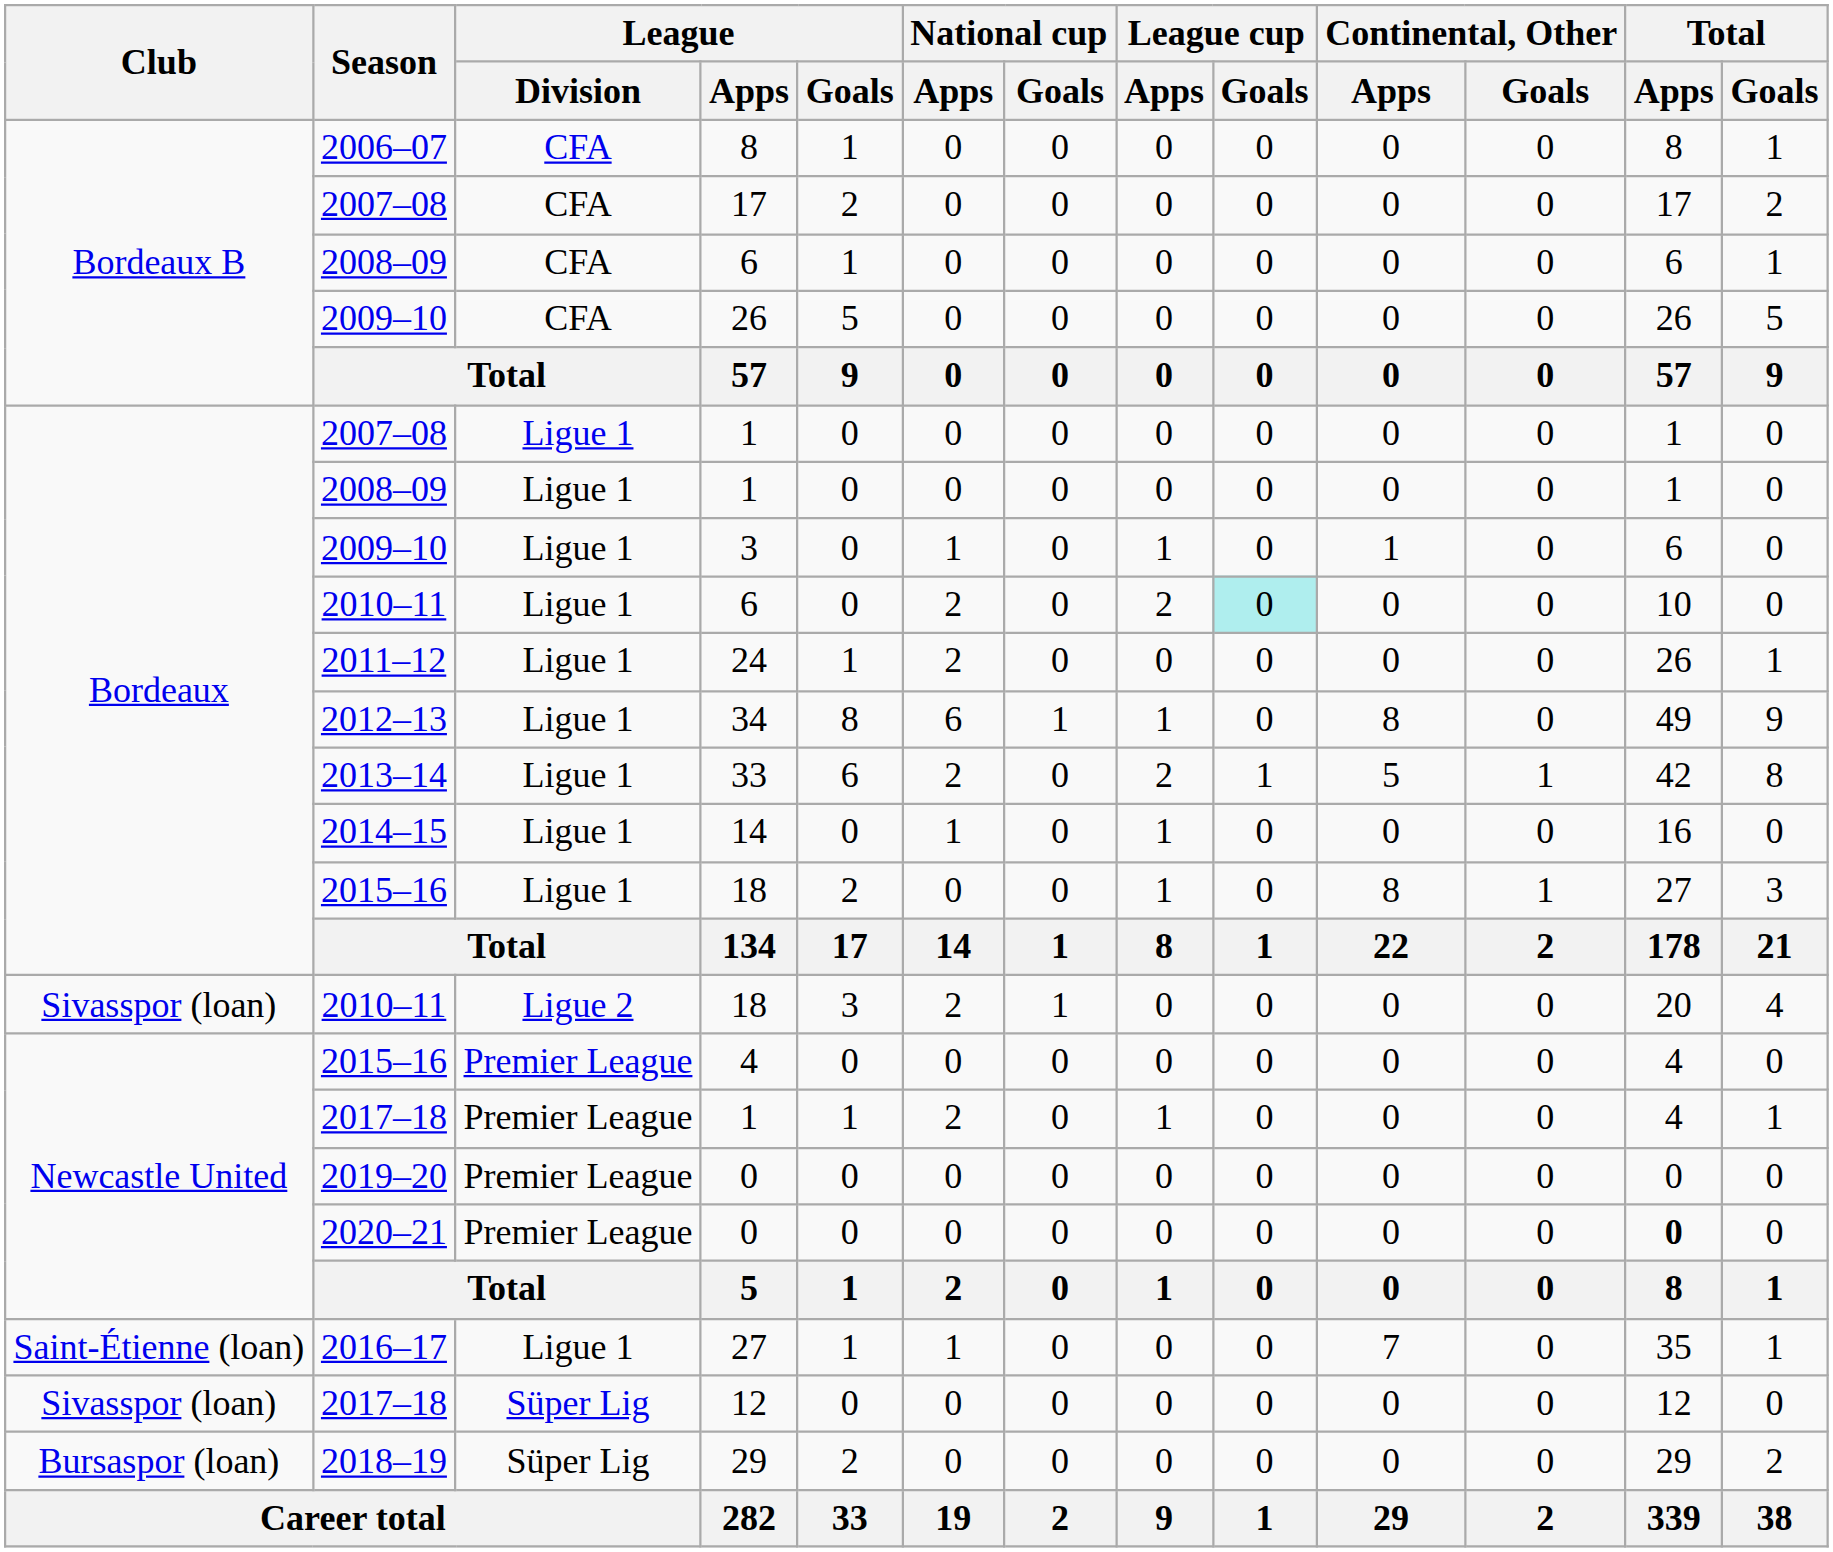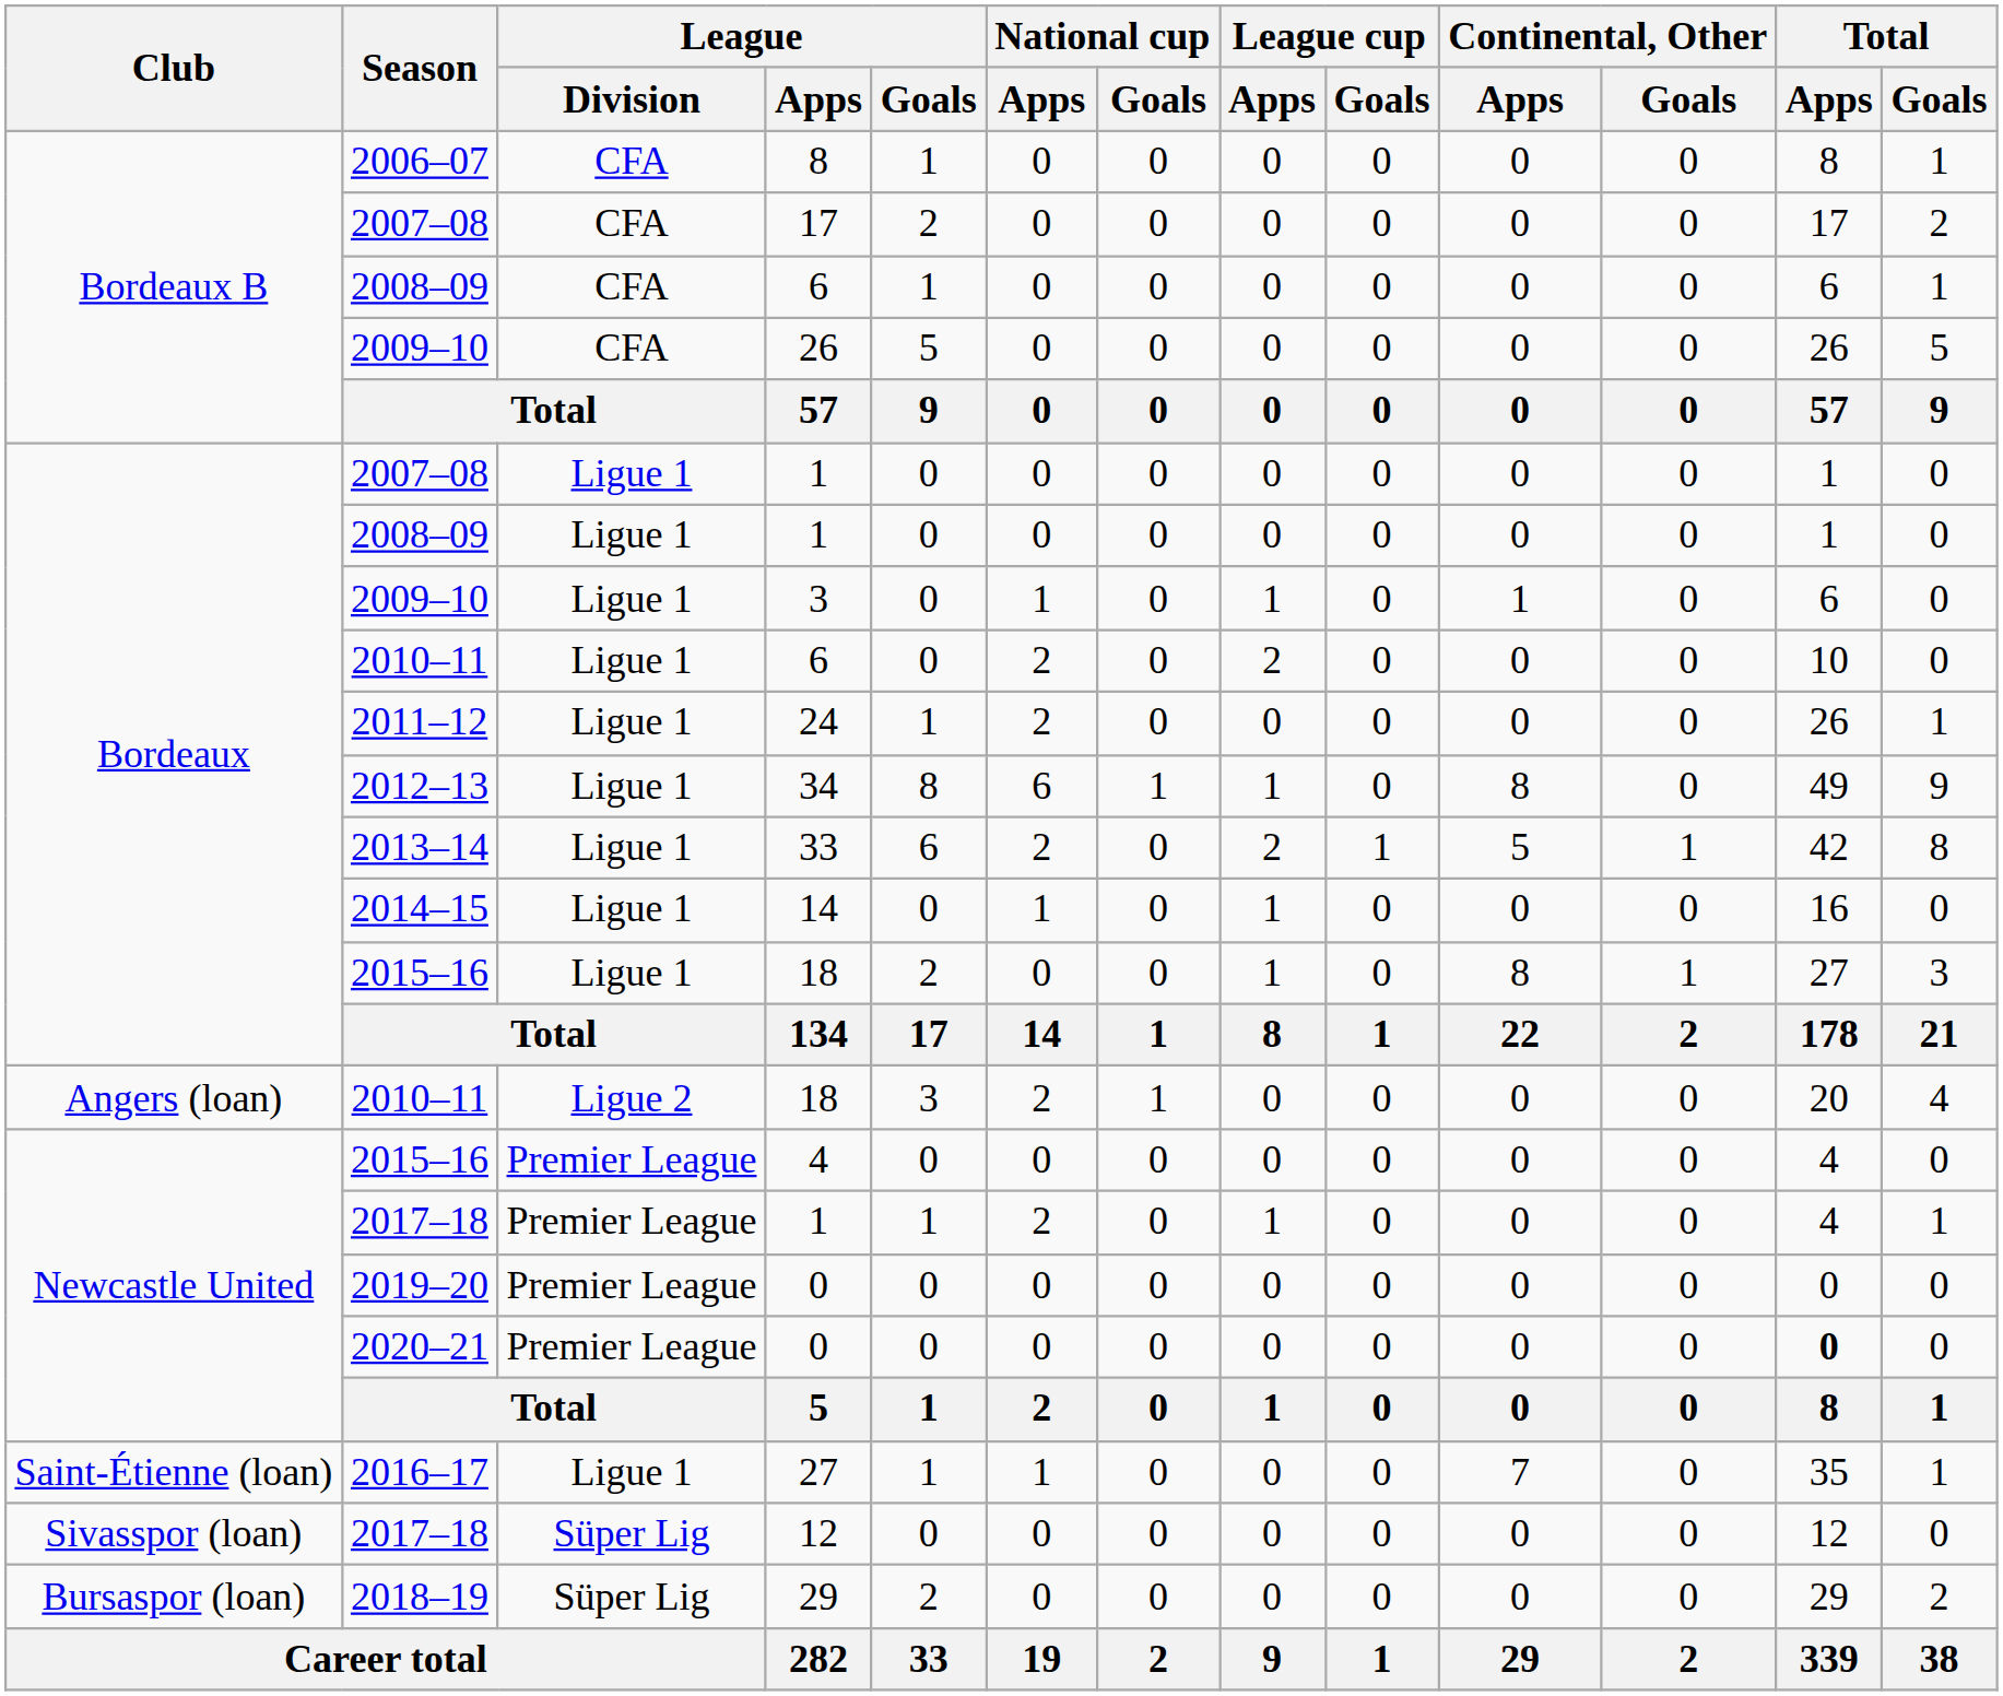 <table class="wikitable" style="text-align:center">
 <tr>
 <th rowspan="2">Club</th>
 <th rowspan="2">Season</th>
 <th colspan="3">League</th>
 <th colspan="2">National cup</th>
 <th colspan="2">League cup</th>
 <th colspan="2">Continental, Other</th>
 <th colspan="2">Total</th>
 </tr>
 <tr>
 <th>Division</th>
 <th>Apps</th>
 <th>Goals</th>
 <th>Apps</th>
 <th>Goals</th>
 <th>Apps</th>
 <th>Goals</th>
 <th>Apps</th>
 <th>Goals</th>
 <th>Apps</th>
 <th>Goals</th>
 </tr>
 <tr>
 <td rowspan="5"><a href='#'>Bordeaux B</a></td>
 <td><a href='#'>2006–07</a></td>
 <td><a href='#'>CFA</a></td>
 <td>8</td>
 <td>1</td>
 <td>0</td>
 <td>0</td>
 <td>0</td>
 <td>0</td>
 <td>0</td>
 <td>0</td>
 <td>8</td>
 <td>1</td>
 </tr>
 <tr>
 <td><a href='#'>2007–08</a></td>
 <td>CFA</td>
 <td>17</td>
 <td>2</td>
 <td>0</td>
 <td>0</td>
 <td>0</td>
 <td>0</td>
 <td>0</td>
 <td>0</td>
 <td>17</td>
 <td>2</td>
 </tr>
 <tr>
 <td><a href='#'>2008–09</a></td>
 <td>CFA</td>
 <td>6</td>
 <td>1</td>
 <td>0</td>
 <td>0</td>
 <td>0</td>
 <td>0</td>
 <td>0</td>
 <td>0</td>
 <td>6</td>
 <td>1</td>
 </tr>
 <tr>
 <td><a href='#'>2009–10</a></td>
 <td>CFA</td>
 <td>26</td>
 <td>5</td>
 <td>0</td>
 <td>0</td>
 <td>0</td>
 <td>0</td>
 <td>0</td>
 <td>0</td>
 <td>26</td>
 <td>5</td>
 </tr>
 <tr>
 <th colspan="2">Total</th>
 <th>57</th>
 <th>9</th>
 <th>0</th>
 <th>0</th>
 <th>0</th>
 <th>0</th>
 <th>0</th>
 <th>0</th>
 <th>57</th>
 <th>9</th>
 </tr>
 <tr>
 <td rowspan="10"><a href='#'>Bordeaux</a></td>
 <td><a href='#'>2007–08</a></td>
 <td><a href='#'>Ligue 1</a></td>
 <td>1</td>
 <td>0</td>
 <td>0</td>
 <td>0</td>
 <td>0</td>
 <td>0</td>
 <td>0</td>
 <td>0</td>
 <td>1</td>
 <td>0</td>
 </tr>
 <tr>
 <td><a href='#'>2008–09</a></td>
 <td>Ligue 1</td>
 <td>1</td>
 <td>0</td>
 <td>0</td>
 <td>0</td>
 <td>0</td>
 <td>0</td>
 <td>0</td>
 <td>0</td>
 <td>1</td>
 <td>0</td>
 </tr>
 <tr>
 <td><a href='#'>2009–10</a></td>
 <td>Ligue 1</td>
 <td>3</td>
 <td>0</td>
 <td>1</td>
 <td>0</td>
 <td>1</td>
 <td>0</td>
 <td>1</td>
 <td>0</td>
 <td>6</td>
 <td>0</td>
 </tr>
 <tr>
 <td><a href='#'>2010–11</a></td>
 <td>Ligue 1</td>
 <td>6</td>
 <td>0</td>
 <td>2</td>
 <td>0</td>
 <td>2</td>
-<td style="background: paleturquoise;">0</td>
+<td>0</td>
 <td>0</td>
 <td>0</td>
 <td>10</td>
 <td>0</td>
 </tr>
 <tr>
 <td><a href='#'>2011–12</a></td>
 <td>Ligue 1</td>
 <td>24</td>
 <td>1</td>
 <td>2</td>
 <td>0</td>
 <td>0</td>
 <td>0</td>
 <td>0</td>
 <td>0</td>
 <td>26</td>
 <td>1</td>
 </tr>
 <tr>
 <td><a href='#'>2012–13</a></td>
 <td>Ligue 1</td>
 <td>34</td>
 <td>8</td>
 <td>6</td>
 <td>1</td>
 <td>1</td>
 <td>0</td>
 <td>8</td>
 <td>0</td>
 <td>49</td>
 <td>9</td>
 </tr>
 <tr>
 <td><a href='#'>2013–14</a></td>
 <td>Ligue 1</td>
 <td>33</td>
 <td>6</td>
 <td>2</td>
 <td>0</td>
 <td>2</td>
 <td>1</td>
 <td>5</td>
 <td>1</td>
 <td>42</td>
 <td>8</td>
 </tr>
 <tr>
 <td><a href='#'>2014–15</a></td>
 <td>Ligue 1</td>
 <td>14</td>
 <td>0</td>
 <td>1</td>
 <td>0</td>
 <td>1</td>
 <td>0</td>
 <td>0</td>
 <td>0</td>
 <td>16</td>
 <td>0</td>
 </tr>
 <tr>
 <td><a href='#'>2015–16</a></td>
 <td>Ligue 1</td>
 <td>18</td>
 <td>2</td>
 <td>0</td>
 <td>0</td>
 <td>1</td>
 <td>0</td>
 <td>8</td>
 <td>1</td>
 <td>27</td>
 <td>3</td>
 </tr>
 <tr>
 <th colspan="2">Total</th>
 <th>134</th>
 <th>17</th>
 <th>14</th>
 <th>1</th>
 <th>8</th>
 <th>1</th>
 <th>22</th>
 <th>2</th>
 <th>178</th>
 <th>21</th>
 </tr>
 <tr>
-<td><a href='#'>Sivasspor</a> (loan)</td>
+<td><a href='#'>Angers</a> (loan)</td>
 <td><a href='#'>2010–11</a></td>
 <td><a href='#'>Ligue 2</a></td>
 <td>18</td>
 <td>3</td>
 <td>2</td>
 <td>1</td>
 <td>0</td>
 <td>0</td>
 <td>0</td>
 <td>0</td>
 <td>20</td>
 <td>4</td>
 </tr>
 <tr>
 <td rowspan="5"><a href='#'>Newcastle United</a></td>
 <td><a href='#'>2015–16</a></td>
 <td><a href='#'>Premier League</a></td>
 <td>4</td>
 <td>0</td>
 <td>0</td>
 <td>0</td>
 <td>0</td>
 <td>0</td>
 <td>0</td>
 <td>0</td>
 <td>4</td>
 <td>0</td>
 </tr>
 <tr>
 <td><a href='#'>2017–18</a></td>
 <td>Premier League</td>
 <td>1</td>
 <td>1</td>
 <td>2</td>
 <td>0</td>
 <td>1</td>
 <td>0</td>
 <td>0</td>
 <td>0</td>
 <td>4</td>
 <td>1</td>
 </tr>
 <tr>
 <td><a href='#'>2019–20</a></td>
 <td>Premier League</td>
 <td>0</td>
 <td>0</td>
 <td>0</td>
 <td>0</td>
 <td>0</td>
 <td>0</td>
 <td>0</td>
 <td>0</td>
 <td>0</td>
 <td>0</td>
 </tr>
 <tr>
 <td><a href='#'>2020–21</a></td>
 <td>Premier League</td>
 <td>0</td>
 <td>0</td>
 <td>0</td>
 <td>0</td>
 <td>0</td>
 <td>0</td>
 <td>0</td>
 <td>0</td>
 <td><strong>0</strong></td>
 <td>0</td>
 </tr>
 <tr>
 <th colspan="2">Total</th>
 <th>5</th>
 <th>1</th>
 <th>2</th>
 <th>0</th>
 <th>1</th>
 <th>0</th>
 <th>0</th>
 <th>0</th>
 <th>8</th>
 <th>1</th>
 </tr>
 <tr>
 <td><a href='#'>Saint-Étienne</a> (loan)</td>
 <td><a href='#'>2016–17</a></td>
 <td>Ligue 1</td>
 <td>27</td>
 <td>1</td>
 <td>1</td>
 <td>0</td>
 <td>0</td>
 <td>0</td>
 <td>7</td>
 <td>0</td>
 <td>35</td>
 <td>1</td>
 </tr>
 <tr>
 <td><a href='#'>Sivasspor</a> (loan)</td>
 <td><a href='#'>2017–18</a></td>
 <td><a href='#'>Süper Lig</a></td>
 <td>12</td>
 <td>0</td>
 <td>0</td>
 <td>0</td>
 <td>0</td>
 <td>0</td>
 <td>0</td>
 <td>0</td>
 <td>12</td>
 <td>0</td>
 </tr>
 <tr>
 <td><a href='#'>Bursaspor</a> (loan)</td>
 <td><a href='#'>2018–19</a></td>
 <td>Süper Lig</td>
 <td>29</td>
 <td>2</td>
 <td>0</td>
 <td>0</td>
 <td>0</td>
 <td>0</td>
 <td>0</td>
 <td>0</td>
 <td>29</td>
 <td>2</td>
 </tr>
 <tr>
 <th colspan="3">Career total</th>
 <th>282</th>
 <th>33</th>
 <th>19</th>
 <th>2</th>
 <th>9</th>
 <th>1</th>
 <th>29</th>
 <th>2</th>
 <th>339</th>
 <th>38</th>
 </tr>
 </table>
